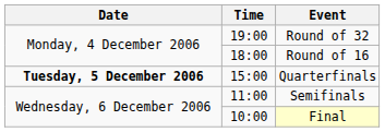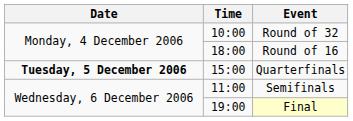 <table class = "wikitable" style="text-align:center;">
 <tr>
 <th width=220>Date</th>
 <th width=50>Time</th>
 <th width=100>Event</th>
 </tr>
 <tr>
 <td rowspan=2>Monday, 4 December 2006</td>
-<td>19:00</td>
+<td>10:00</td>
 <td>Round of 32</td>
 </tr>
 <tr>
 <td>18:00</td>
 <td>Round of 16</td>
 </tr>
 <tr>
 <td><strong>Tuesday, 5 December 2006</strong></td>
 <td>15:00</td>
 <td>Quarterfinals</td>
 </tr>
 <tr>
 <td rowspan=2>Wednesday, 6 December 2006</td>
 <td>11:00</td>
 <td>Semifinals</td>
 </tr>
 <tr>
-<td>10:00</td>
+<td>19:00</td>
 <td bgcolor=ffffcc>Final</td>
 </tr>
 </table>
